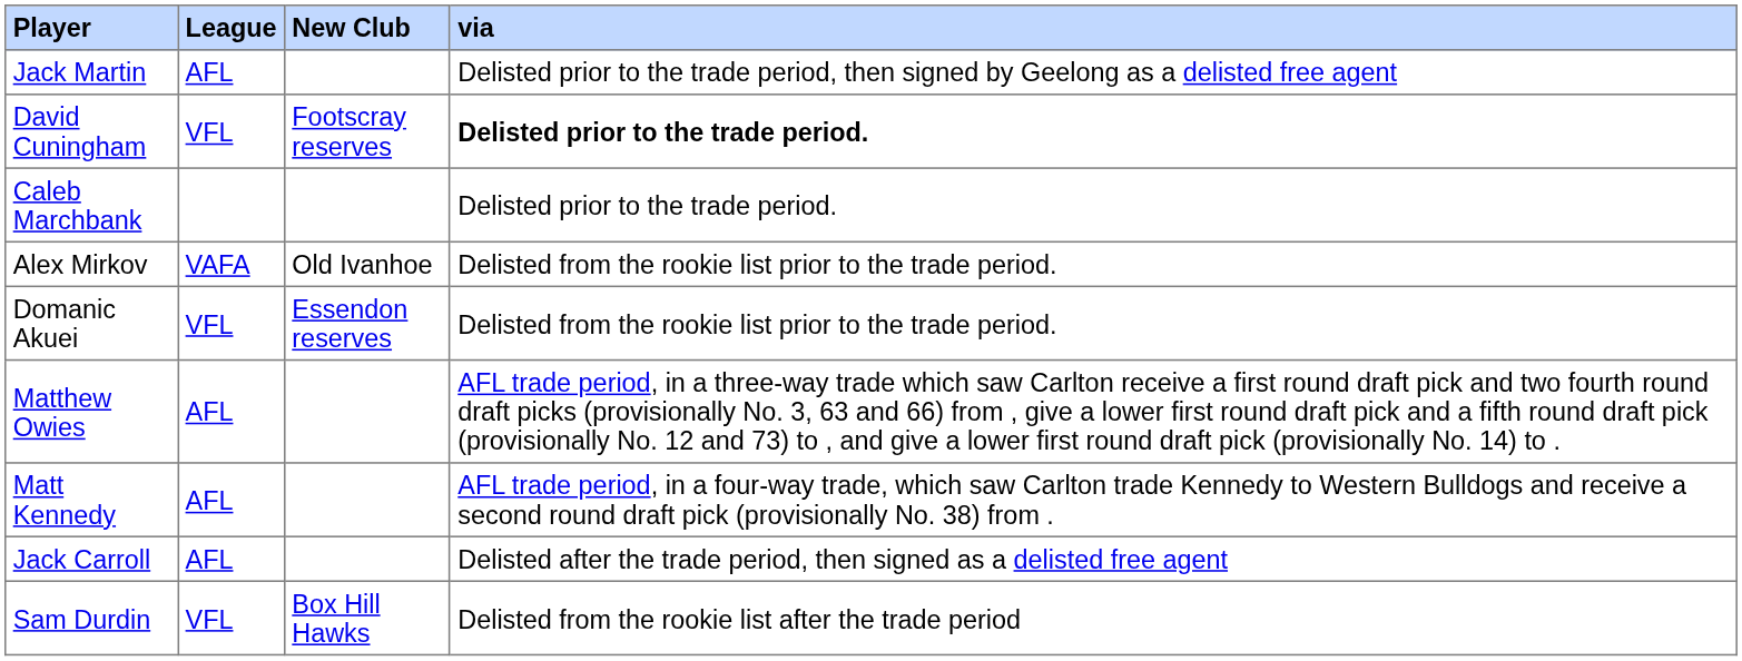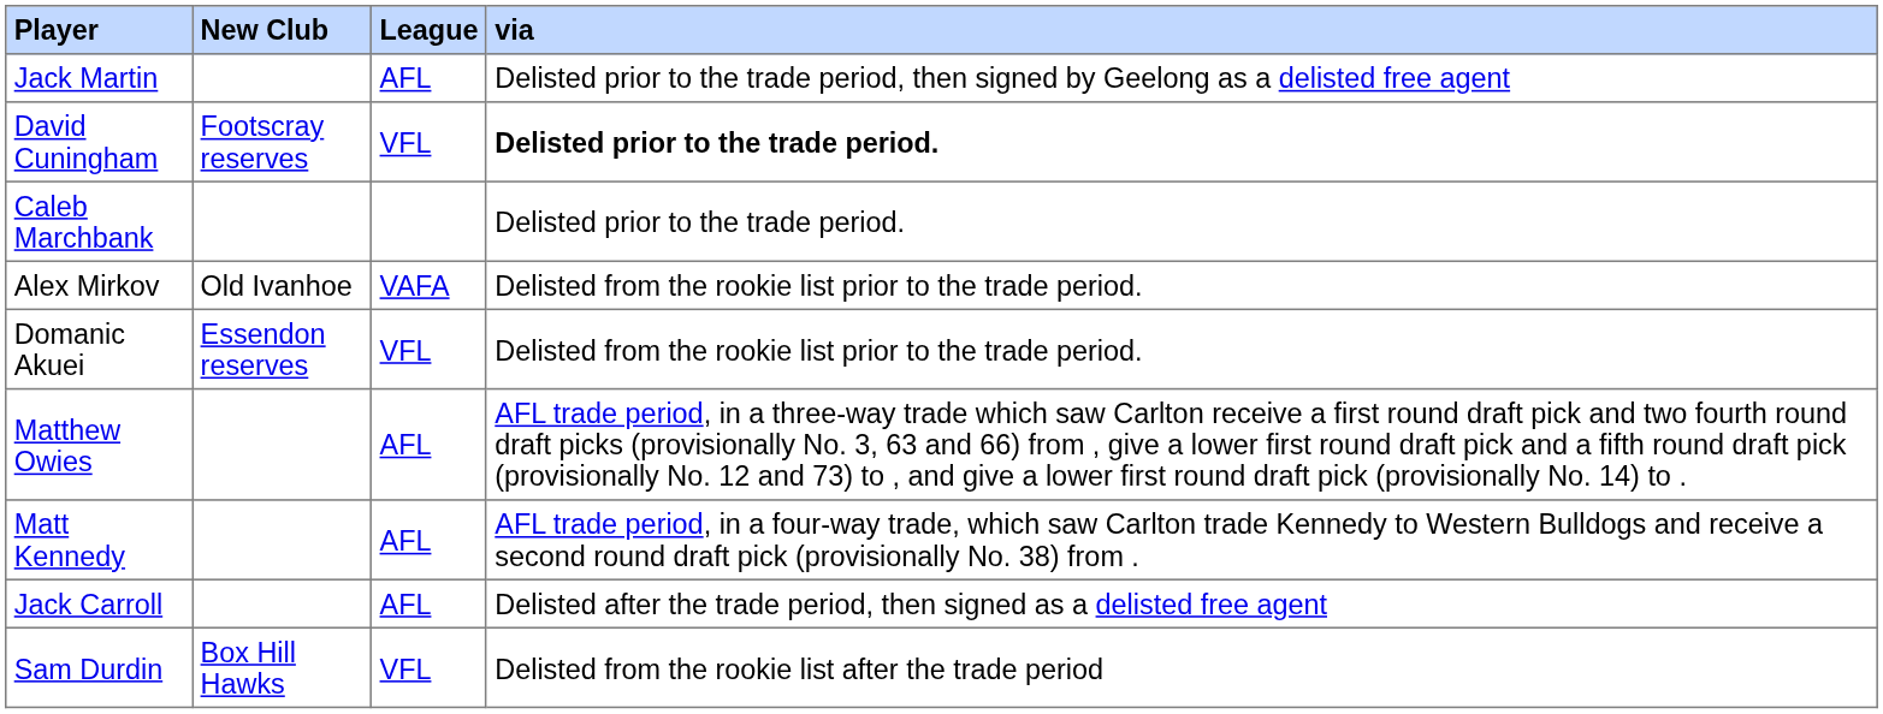 <table border="1" cellpadding="4" cellspacing="0"  style="text-align:left; font-size:95%; border-collapse:collapse; width:80%;">
 <tr style="background:#C1D8FF;">
 <th>Player</th>
+<th>New Club</th>
 <th>League</th>
-<th>New Club</th>
 <th>via</th>
 </tr>
 <tr>
 <td><a href='#'>Jack Martin</a></td>
+<td></td>
 <td><a href='#'>AFL</a></td>
-<td></td>
 <td>Delisted prior to the trade period, then signed by Geelong as a <a href='#'>delisted free agent</a></td>
 </tr>
 <tr>
 <td><a href='#'>David Cuningham</a></td>
+<td><a href='#'>Footscray reserves</a></td>
 <td><a href='#'>VFL</a></td>
-<td><a href='#'>Footscray reserves</a></td>
 <td><strong>Delisted prior to the trade period.</strong></td>
 </tr>
 <tr>
 <td><a href='#'>Caleb Marchbank</a></td>
 <td></td>
 <td></td>
 <td>Delisted prior to the trade period.</td>
 </tr>
 <tr>
 <td>Alex Mirkov</td>
+<td>Old Ivanhoe</td>
 <td><a href='#'>VAFA</a></td>
-<td>Old Ivanhoe</td>
 <td>Delisted from the rookie list prior to the trade period.</td>
 </tr>
 <tr>
 <td>Domanic Akuei</td>
+<td><a href='#'>Essendon reserves</a></td>
 <td><a href='#'>VFL</a></td>
-<td><a href='#'>Essendon reserves</a></td>
 <td>Delisted from the rookie list prior to the trade period.</td>
 </tr>
 <tr>
 <td><a href='#'>Matthew Owies</a></td>
+<td></td>
 <td><a href='#'>AFL</a></td>
-<td></td>
 <td><a href='#'>AFL trade period</a>, in a three-way trade which saw Carlton receive a first round draft pick and two fourth round draft picks (provisionally No. 3, 63 and 66) from , give a lower first round draft pick and a fifth round draft pick (provisionally No. 12 and 73) to , and give a lower first round draft pick (provisionally No. 14) to .</td>
 </tr>
 <tr>
 <td><a href='#'>Matt Kennedy</a></td>
+<td></td>
 <td><a href='#'>AFL</a></td>
-<td></td>
 <td><a href='#'>AFL trade period</a>, in a four-way trade, which saw Carlton trade Kennedy to Western Bulldogs and receive a second round draft pick (provisionally No. 38) from .</td>
 </tr>
 <tr>
 <td><a href='#'>Jack Carroll</a></td>
+<td></td>
 <td><a href='#'>AFL</a></td>
-<td></td>
 <td>Delisted after the trade period, then signed as a <a href='#'>delisted free agent</a></td>
 </tr>
 <tr>
 <td><a href='#'>Sam Durdin</a></td>
+<td><a href='#'>Box Hill Hawks</a></td>
 <td><a href='#'>VFL</a></td>
-<td><a href='#'>Box Hill Hawks</a></td>
 <td>Delisted from the rookie list after the trade period</td>
 </tr>
 </table>
